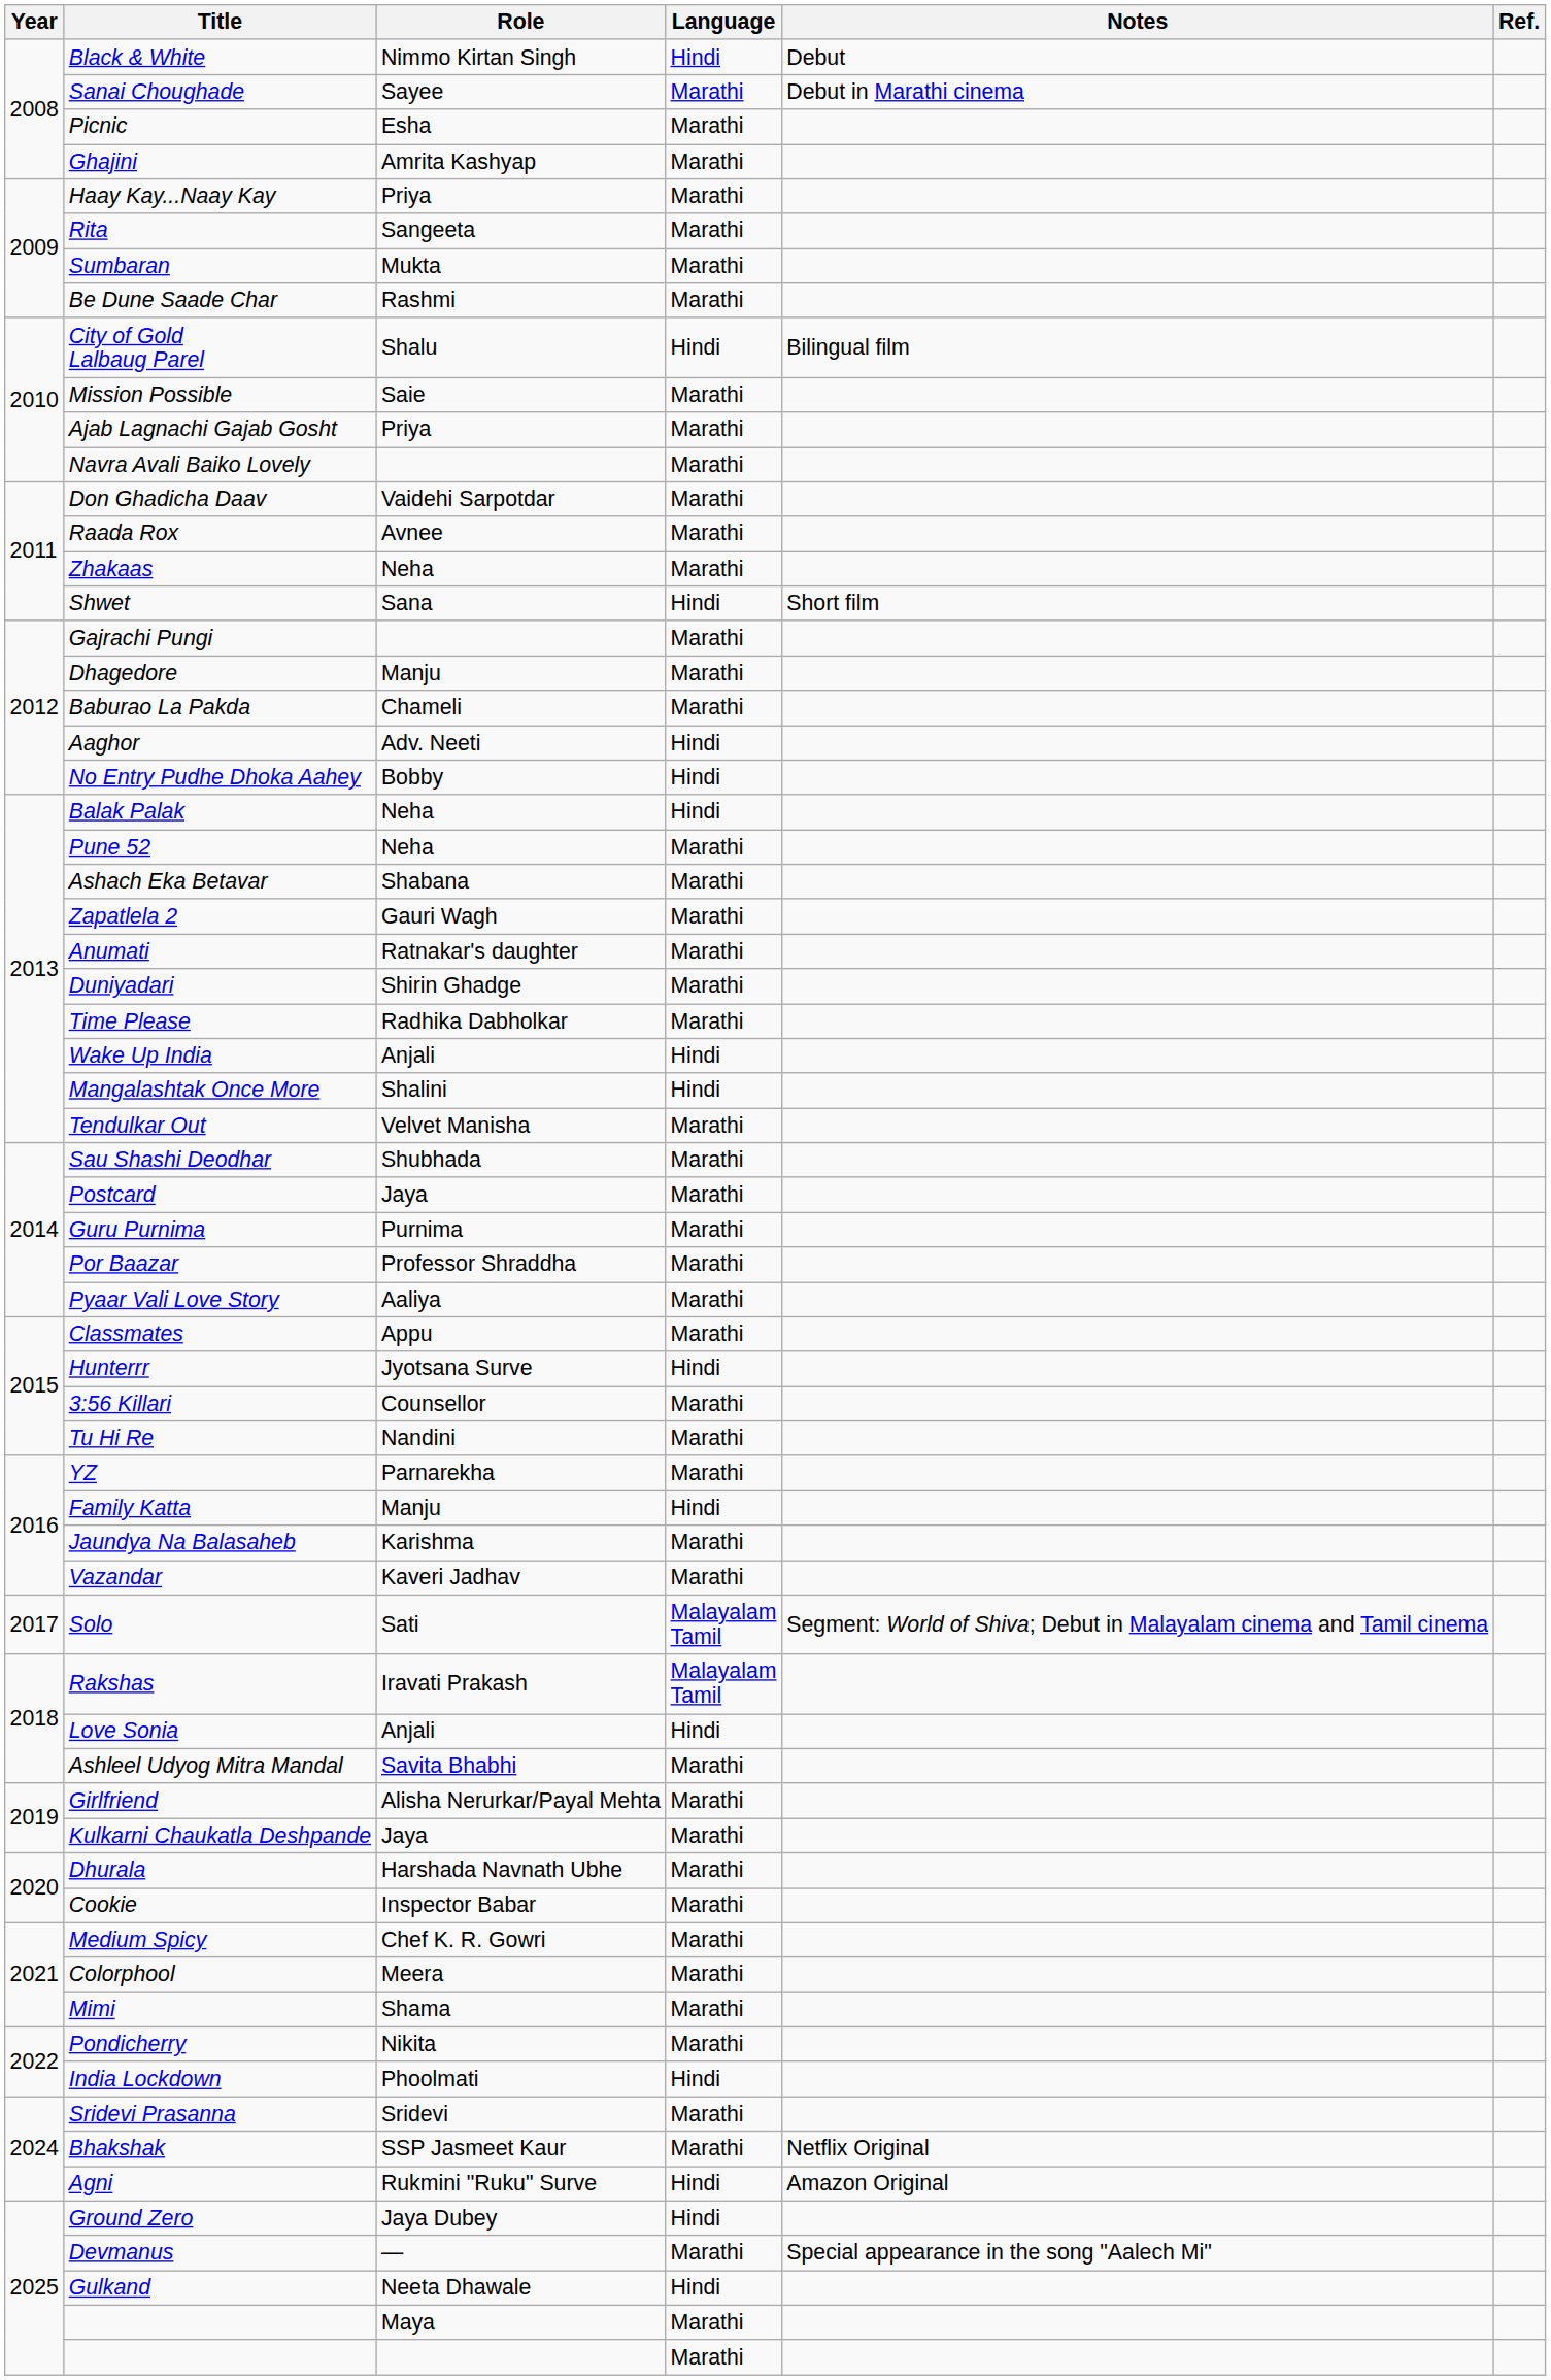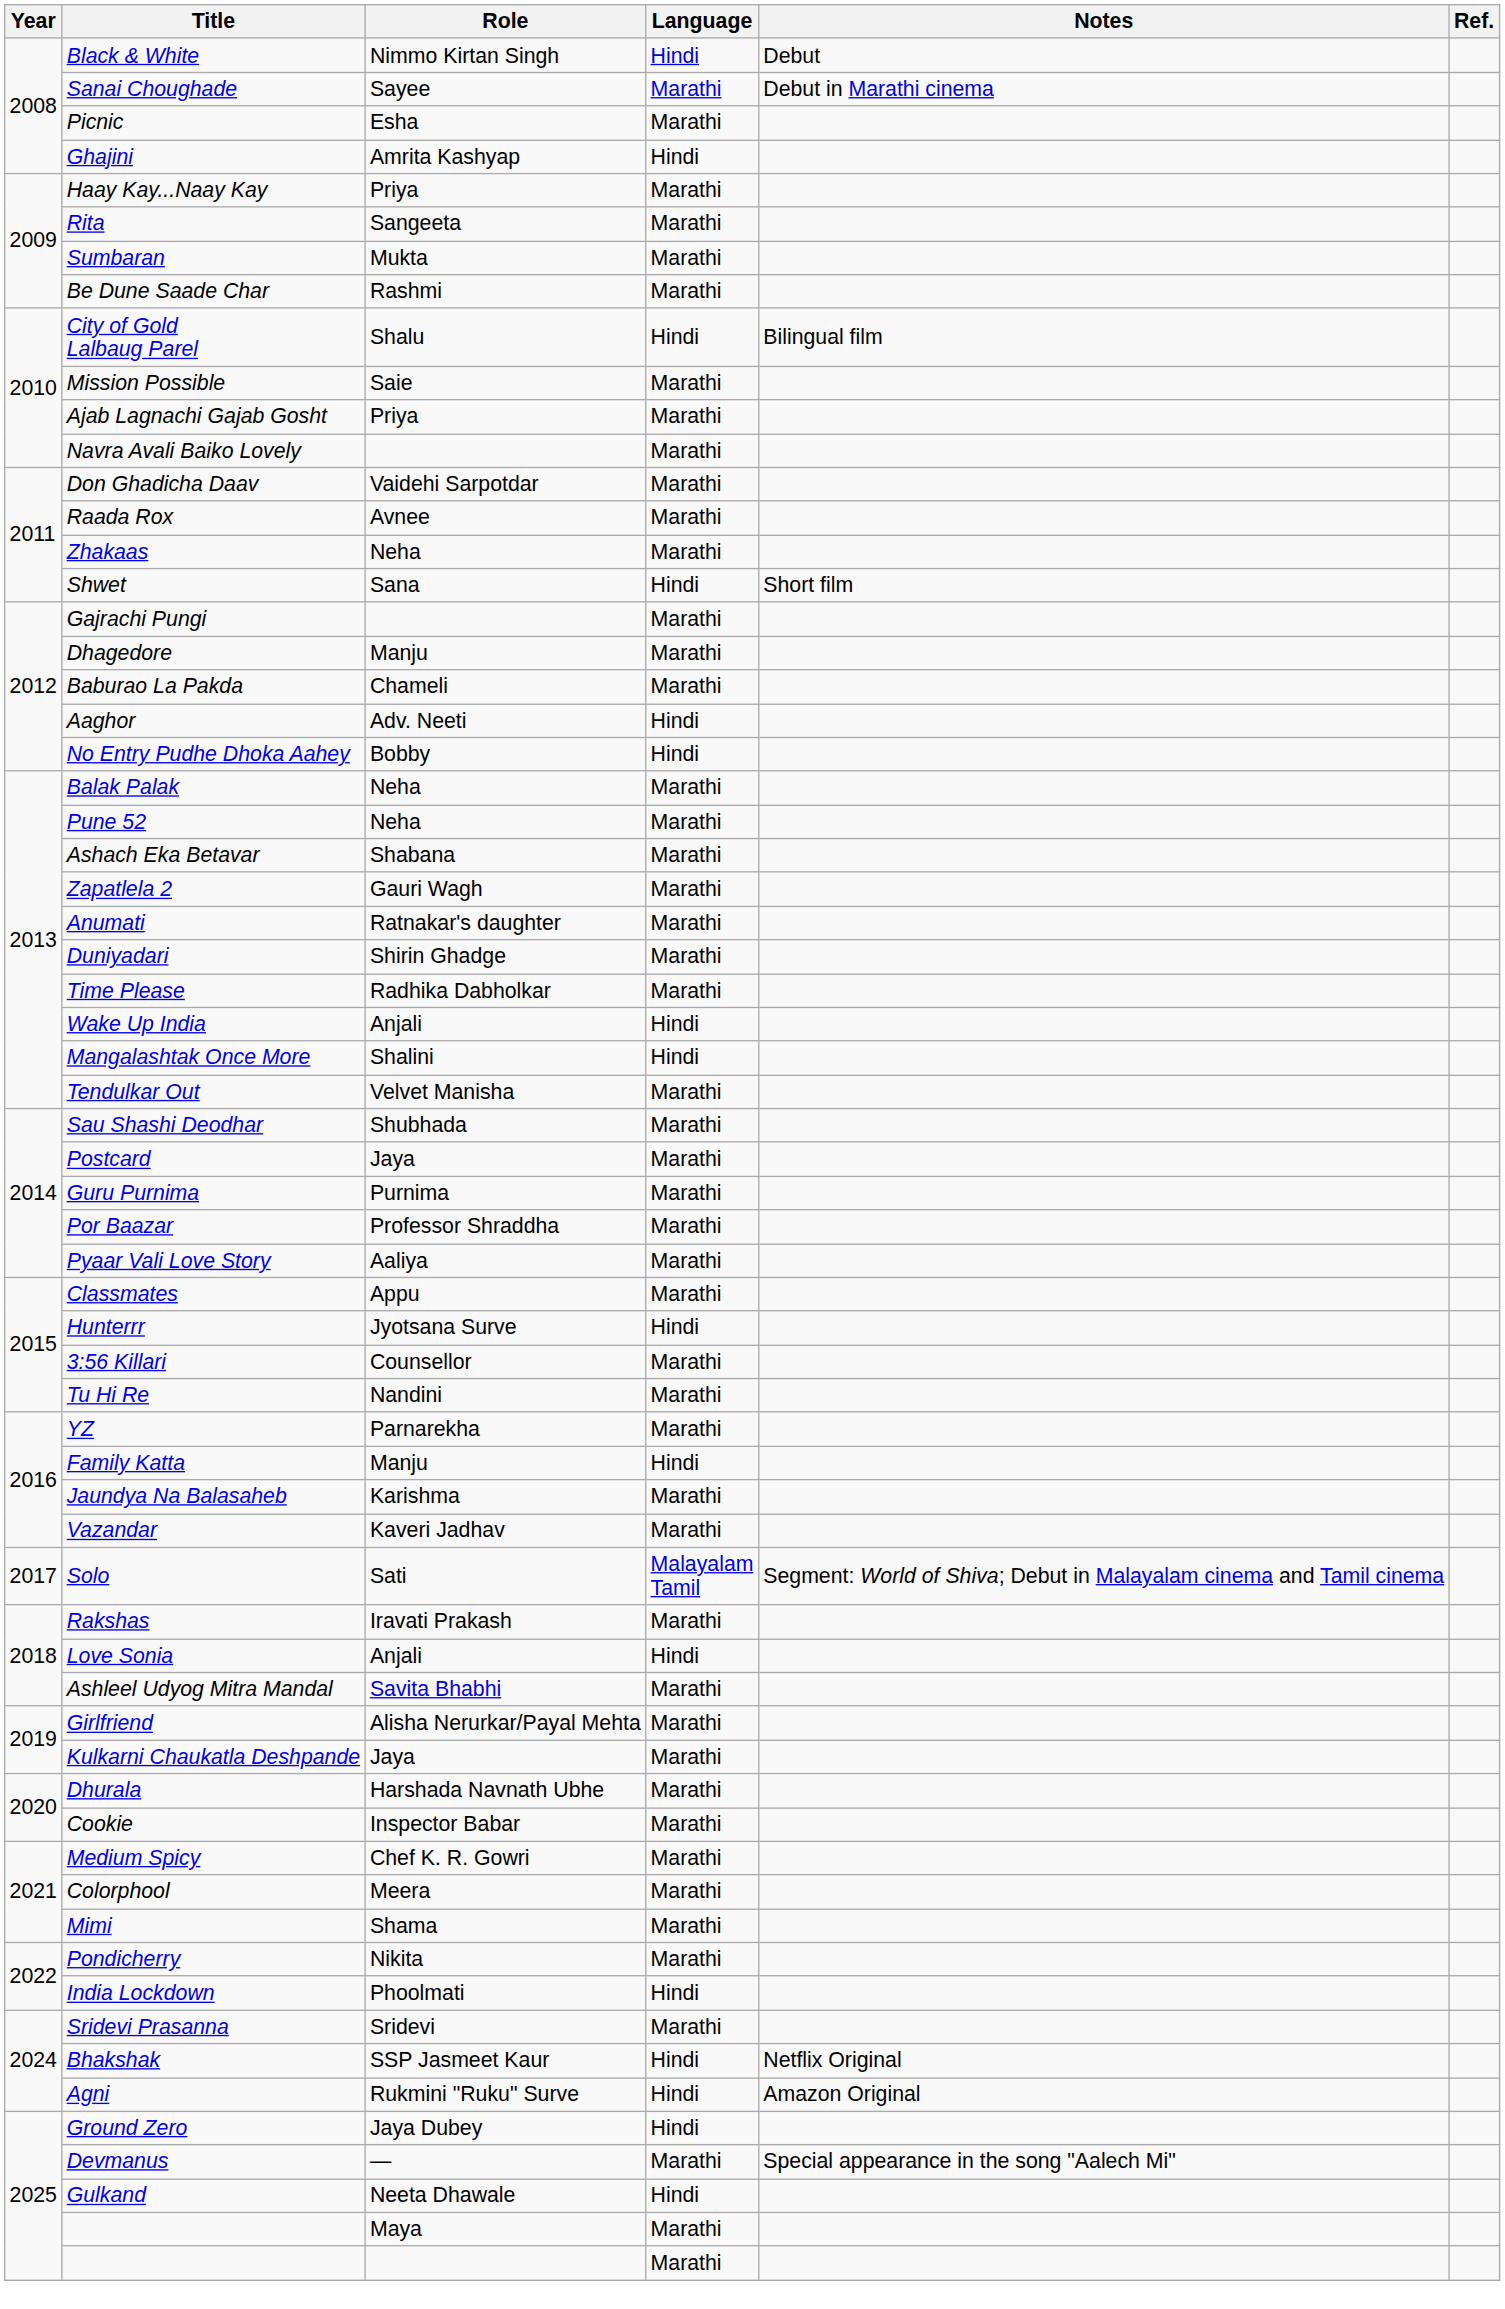 <table class="wikitable sortable">
 <tr>
 <th>Year</th>
 <th>Title</th>
 <th>Role</th>
 <th>Language</th>
 <th>Notes</th>
 <th>Ref.</th>
 </tr>
 <tr>
 <td rowspan=4>2008</td>
 <td><em><a href='#'>Black & White</a></em></td>
 <td>Nimmo Kirtan Singh</td>
 <td><a href='#'>Hindi</a></td>
 <td>Debut</td>
 <td></td>
 </tr>
 <tr>
 <td><em><a href='#'>Sanai Choughade</a></em></td>
 <td>Sayee</td>
 <td><a href='#'>Marathi</a></td>
 <td>Debut in <a href='#'>Marathi cinema</a></td>
 <td></td>
 </tr>
 <tr>
 <td><em>Picnic</em></td>
 <td>Esha</td>
 <td>Marathi</td>
 <td></td>
 <td></td>
 </tr>
 <tr>
 <td><em><a href='#'>Ghajini</a></em></td>
 <td>Amrita Kashyap</td>
-<td>Marathi</td>
+<td>Hindi</td>
 <td></td>
 <td></td>
 </tr>
 <tr>
 <td rowspan="4">2009</td>
 <td><em>Haay Kay...Naay Kay</em></td>
 <td>Priya</td>
 <td>Marathi</td>
 <td></td>
 <td></td>
 </tr>
 <tr>
 <td><em><a href='#'>Rita</a></em></td>
 <td>Sangeeta</td>
 <td>Marathi</td>
 <td></td>
 <td></td>
 </tr>
 <tr>
 <td><em><a href='#'>Sumbaran</a></em></td>
 <td>Mukta</td>
 <td>Marathi</td>
 <td></td>
 <td></td>
 </tr>
 <tr>
 <td><em>Be Dune Saade Char</em></td>
 <td>Rashmi</td>
 <td>Marathi</td>
 <td></td>
 <td></td>
 </tr>
 <tr>
 <td rowspan="4">2010</td>
 <td><em><a href='#'>City of Gold</a></em><br><em><a href='#'>Lalbaug Parel</a></em></td>
 <td>Shalu</td>
 <td>Hindi</td>
 <td>Bilingual film</td>
 <td></td>
 </tr>
 <tr>
 <td><em>Mission Possible</em></td>
 <td>Saie</td>
 <td>Marathi</td>
 <td></td>
 <td></td>
 </tr>
 <tr>
 <td><em>Ajab Lagnachi Gajab Gosht</em></td>
 <td>Priya</td>
 <td>Marathi</td>
 <td></td>
 <td></td>
 </tr>
 <tr>
 <td><em>Navra Avali Baiko Lovely</em></td>
 <td></td>
 <td>Marathi</td>
 <td></td>
 <td></td>
 </tr>
 <tr>
 <td rowspan="4">2011</td>
 <td><em>Don Ghadicha Daav</em></td>
 <td>Vaidehi Sarpotdar</td>
 <td>Marathi</td>
 <td></td>
 <td></td>
 </tr>
 <tr>
 <td><em>Raada Rox</em></td>
 <td>Avnee</td>
 <td>Marathi</td>
 <td></td>
 <td></td>
 </tr>
 <tr>
 <td><em><a href='#'>Zhakaas</a></em></td>
 <td>Neha</td>
 <td>Marathi</td>
 <td></td>
 <td></td>
 </tr>
 <tr>
 <td><em>Shwet</em></td>
 <td>Sana</td>
 <td>Hindi</td>
 <td>Short film</td>
 <td></td>
 </tr>
 <tr>
 <td rowspan="5">2012</td>
 <td><em>Gajrachi Pungi</em></td>
 <td></td>
 <td>Marathi</td>
 <td></td>
 <td></td>
 </tr>
 <tr>
 <td><em>Dhagedore</em></td>
 <td>Manju</td>
 <td>Marathi</td>
 <td></td>
 <td></td>
 </tr>
 <tr>
 <td><em>Baburao La Pakda</em></td>
 <td>Chameli</td>
 <td>Marathi</td>
 <td></td>
 <td></td>
 </tr>
 <tr>
 <td><em>Aaghor</em></td>
 <td>Adv. Neeti</td>
 <td>Hindi</td>
 <td></td>
 <td></td>
 </tr>
 <tr>
 <td><em><a href='#'>No Entry Pudhe Dhoka Aahey</a></em></td>
 <td>Bobby</td>
 <td>Hindi</td>
 <td></td>
 <td></td>
 </tr>
 <tr>
 <td rowspan="10">2013</td>
 <td><em><a href='#'>Balak Palak</a></em></td>
 <td>Neha</td>
-<td>Hindi</td>
+<td>Marathi</td>
 <td></td>
 <td></td>
 </tr>
 <tr>
 <td><em><a href='#'>Pune 52</a></em></td>
 <td>Neha</td>
 <td>Marathi</td>
 <td></td>
 <td></td>
 </tr>
 <tr>
 <td><em>Ashach Eka Betavar</em></td>
 <td>Shabana</td>
 <td>Marathi</td>
 <td></td>
 <td></td>
 </tr>
 <tr>
 <td><em><a href='#'>Zapatlela 2</a></em></td>
 <td>Gauri Wagh</td>
 <td>Marathi</td>
 <td></td>
 <td></td>
 </tr>
 <tr>
 <td><em><a href='#'>Anumati</a></em></td>
 <td>Ratnakar's daughter</td>
 <td>Marathi</td>
 <td></td>
 <td></td>
 </tr>
 <tr>
 <td><em><a href='#'>Duniyadari</a></em></td>
 <td>Shirin Ghadge</td>
 <td>Marathi</td>
 <td></td>
 <td></td>
 </tr>
 <tr>
 <td><em><a href='#'>Time Please</a></em></td>
 <td>Radhika Dabholkar</td>
 <td>Marathi</td>
 <td></td>
 <td></td>
 </tr>
 <tr>
 <td><em><a href='#'>Wake Up India</a></em></td>
 <td>Anjali</td>
 <td>Hindi</td>
 <td></td>
 <td></td>
 </tr>
 <tr>
 <td><em><a href='#'>Mangalashtak Once More</a></em></td>
 <td>Shalini</td>
 <td>Hindi</td>
 <td></td>
 <td></td>
 </tr>
 <tr>
 <td><em><a href='#'>Tendulkar Out</a></em></td>
 <td>Velvet Manisha</td>
 <td>Marathi</td>
 <td></td>
 <td></td>
 </tr>
 <tr>
 <td rowspan="5">2014</td>
 <td><em><a href='#'>Sau Shashi Deodhar</a></em></td>
 <td>Shubhada</td>
 <td>Marathi</td>
 <td></td>
 <td></td>
 </tr>
 <tr>
 <td><em><a href='#'>Postcard</a></em></td>
 <td>Jaya</td>
 <td>Marathi</td>
 <td></td>
 <td></td>
 </tr>
 <tr>
 <td><em><a href='#'>Guru Purnima</a></em></td>
 <td>Purnima</td>
 <td>Marathi</td>
 <td></td>
 <td></td>
 </tr>
 <tr>
 <td><em><a href='#'>Por Baazar</a></em></td>
 <td>Professor Shraddha</td>
 <td>Marathi</td>
 <td></td>
 <td></td>
 </tr>
 <tr>
 <td><em><a href='#'>Pyaar Vali Love Story</a></em></td>
 <td>Aaliya</td>
 <td>Marathi</td>
 <td></td>
 <td></td>
 </tr>
 <tr>
 <td rowspan="4">2015</td>
 <td><em><a href='#'>Classmates</a></em></td>
 <td>Appu</td>
 <td>Marathi</td>
 <td></td>
 <td></td>
 </tr>
 <tr>
 <td><em><a href='#'>Hunterrr</a></em></td>
 <td>Jyotsana Surve</td>
 <td>Hindi</td>
 <td></td>
 <td></td>
 </tr>
 <tr>
 <td><em><a href='#'>3:56 Killari</a></em></td>
 <td>Counsellor</td>
 <td>Marathi</td>
 <td></td>
 <td></td>
 </tr>
 <tr>
 <td><em><a href='#'>Tu Hi Re</a></em></td>
 <td>Nandini</td>
 <td>Marathi</td>
 <td></td>
 <td></td>
 </tr>
 <tr>
 <td rowspan="4">2016</td>
 <td><em><a href='#'>YZ</a></em></td>
 <td>Parnarekha</td>
 <td>Marathi</td>
 <td></td>
 <td></td>
 </tr>
 <tr>
 <td><em><a href='#'>Family Katta</a></em></td>
 <td>Manju</td>
 <td>Hindi</td>
 <td></td>
 <td></td>
 </tr>
 <tr>
 <td><em><a href='#'>Jaundya Na Balasaheb</a></em></td>
 <td>Karishma</td>
 <td>Marathi</td>
 <td></td>
 <td></td>
 </tr>
 <tr>
 <td><em><a href='#'>Vazandar</a></em></td>
 <td>Kaveri Jadhav</td>
 <td>Marathi</td>
 <td></td>
 <td></td>
 </tr>
 <tr>
 <td>2017</td>
 <td><em><a href='#'>Solo</a></em></td>
 <td>Sati</td>
 <td><a href='#'>Malayalam</a><br><a href='#'>Tamil</a></td>
 <td>Segment: <em>World of Shiva</em>; Debut in <a href='#'>Malayalam cinema</a> and <a href='#'>Tamil cinema</a></td>
 <td></td>
 </tr>
 <tr>
 <td rowspan="3">2018</td>
 <td><em><a href='#'>Rakshas</a></em></td>
 <td>Iravati Prakash</td>
-<td><a href='#'>Malayalam</a><br><a href='#'>Tamil</a></td>
+<td>Marathi</td>
 <td></td>
 <td></td>
 </tr>
 <tr>
 <td><em><a href='#'>Love Sonia</a></em></td>
 <td>Anjali</td>
 <td>Hindi</td>
 <td></td>
 <td></td>
 </tr>
 <tr>
 <td><em>Ashleel Udyog Mitra Mandal</em></td>
 <td><a href='#'>Savita Bhabhi</a></td>
 <td>Marathi</td>
 <td></td>
 <td></td>
 </tr>
 <tr>
 <td rowspan="2">2019</td>
 <td><em><a href='#'>Girlfriend</a></em></td>
 <td>Alisha Nerurkar/Payal Mehta</td>
 <td>Marathi</td>
 <td></td>
 <td></td>
 </tr>
 <tr>
 <td><em><a href='#'>Kulkarni Chaukatla Deshpande</a></em></td>
 <td>Jaya</td>
 <td>Marathi</td>
 <td></td>
 <td></td>
 </tr>
 <tr>
 <td rowspan="2">2020</td>
 <td><em><a href='#'>Dhurala</a></em></td>
 <td>Harshada Navnath Ubhe</td>
 <td>Marathi</td>
 <td></td>
 <td></td>
 </tr>
 <tr>
 <td><em>Cookie</em></td>
 <td>Inspector Babar</td>
 <td>Marathi</td>
 <td></td>
 <td></td>
 </tr>
 <tr>
 <td rowspan="3">2021</td>
 <td><em><a href='#'>Medium Spicy</a></em></td>
 <td>Chef K. R. Gowri</td>
 <td>Marathi</td>
 <td></td>
 <td></td>
 </tr>
 <tr>
 <td><em>Colorphool</em></td>
 <td>Meera</td>
 <td>Marathi</td>
 <td></td>
 <td></td>
 </tr>
 <tr>
 <td><em><a href='#'>Mimi</a></em></td>
 <td>Shama</td>
 <td>Marathi</td>
 <td></td>
 <td></td>
 </tr>
 <tr>
 <td rowspan="2">2022</td>
 <td><em><a href='#'>Pondicherry</a></em></td>
 <td>Nikita</td>
 <td>Marathi</td>
 <td></td>
 <td></td>
 </tr>
 <tr>
 <td><em><a href='#'>India Lockdown</a></em></td>
 <td>Phoolmati</td>
 <td>Hindi</td>
 <td></td>
 <td></td>
 </tr>
 <tr>
 <td rowspan="3">2024</td>
 <td><em><a href='#'>Sridevi Prasanna</a></em></td>
 <td>Sridevi</td>
 <td>Marathi</td>
 <td></td>
 <td></td>
 </tr>
 <tr>
 <td><em><a href='#'>Bhakshak</a></em></td>
 <td>SSP Jasmeet Kaur</td>
-<td>Marathi</td>
+<td>Hindi</td>
 <td>Netflix Original</td>
 <td></td>
 </tr>
 <tr>
 <td><em><a href='#'>Agni</a></em></td>
 <td>Rukmini "Ruku" Surve</td>
 <td>Hindi</td>
 <td>Amazon Original</td>
 <td></td>
 </tr>
 <tr>
 <td Rowspan="5">2025</td>
 <td><em><a href='#'>Ground Zero</a></em></td>
 <td>Jaya Dubey</td>
 <td>Hindi</td>
 <td></td>
 <td></td>
 </tr>
 <tr>
 <td><em><a href='#'>Devmanus</a></em></td>
 <td>—</td>
 <td>Marathi</td>
 <td>Special appearance in the song "Aalech Mi"</td>
 <td></td>
 </tr>
 <tr>
 <td><em><a href='#'>Gulkand</a></td>
 <td>Neeta Dhawale</td>
 <td>Hindi</td>
 <td></td>
 <td></td>
 </tr>
 <tr>
 <td></td>
 <td>Maya</td>
 <td>Marathi</td>
 <td></td>
 <td></td>
 </tr>
 <tr>
 <td></td>
 <td></td>
 <td>Marathi</td>
 <td></td>
 <td></td>
 </tr>
 </table>
